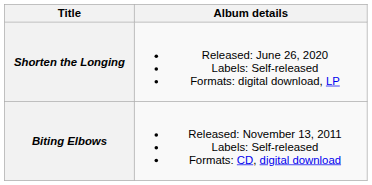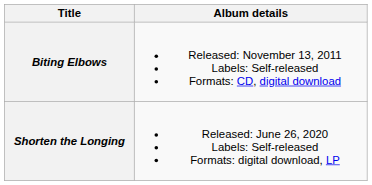 <table class="wikitable plainrowheaders" style="text-align:center;">
 <tr>
 <th scope="col" style="width:11em;">Title</th>
 <th scope="col" style="width:20em;">Album details</th>
 </tr>
 <tr>
+<th scope="row"><em>Biting Elbows</em></th>
+<td><br><ul><li>Released: November 13, 2011</li><li>Labels: Self-released</li><li>Formats: <a href='#'>CD</a>, <a href='#'>digital download</a></li></ul></td>
+</tr>
+<tr>
 <th scope="row"><em>Shorten the Longing</em></th>
 <td><br><ul><li>Released: June 26, 2020</li><li>Labels: Self-released</li><li>Formats: digital download, <a href='#'>LP</a></li></ul></td>
 </tr>
-<tr>
-<th scope="row"><em>Biting Elbows</em></th>
-<td><br><ul><li>Released: November 13, 2011</li><li>Labels: Self-released</li><li>Formats: <a href='#'>CD</a>, <a href='#'>digital download</a></li></ul></td>
-</tr>
 </table>
